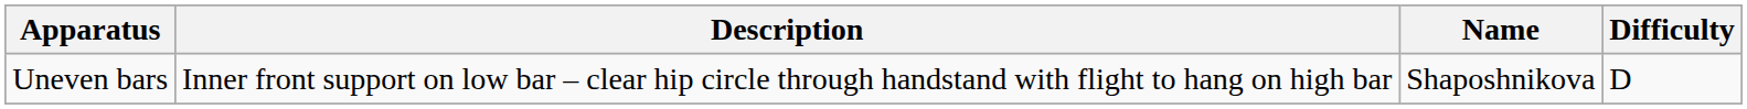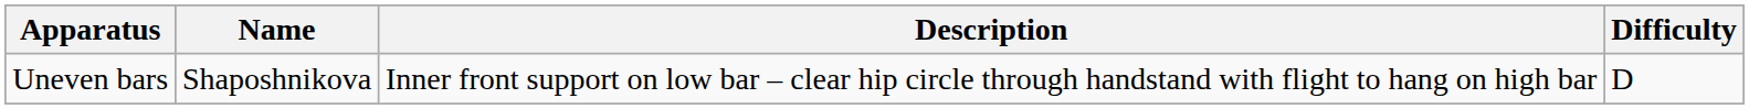 <table class="wikitable">
 <tr>
 <th>Apparatus</th>
+<th>Name</th>
 <th>Description</th>
-<th>Name</th>
 <th>Difficulty</th>
 </tr>
 <tr>
 <td>Uneven bars</td>
+<td>Shaposhnikova</td>
 <td>Inner front support on low bar – clear hip circle through handstand with flight to hang on high bar</td>
-<td>Shaposhnikova</td>
 <td>D</td>
 </tr>
 </table>
